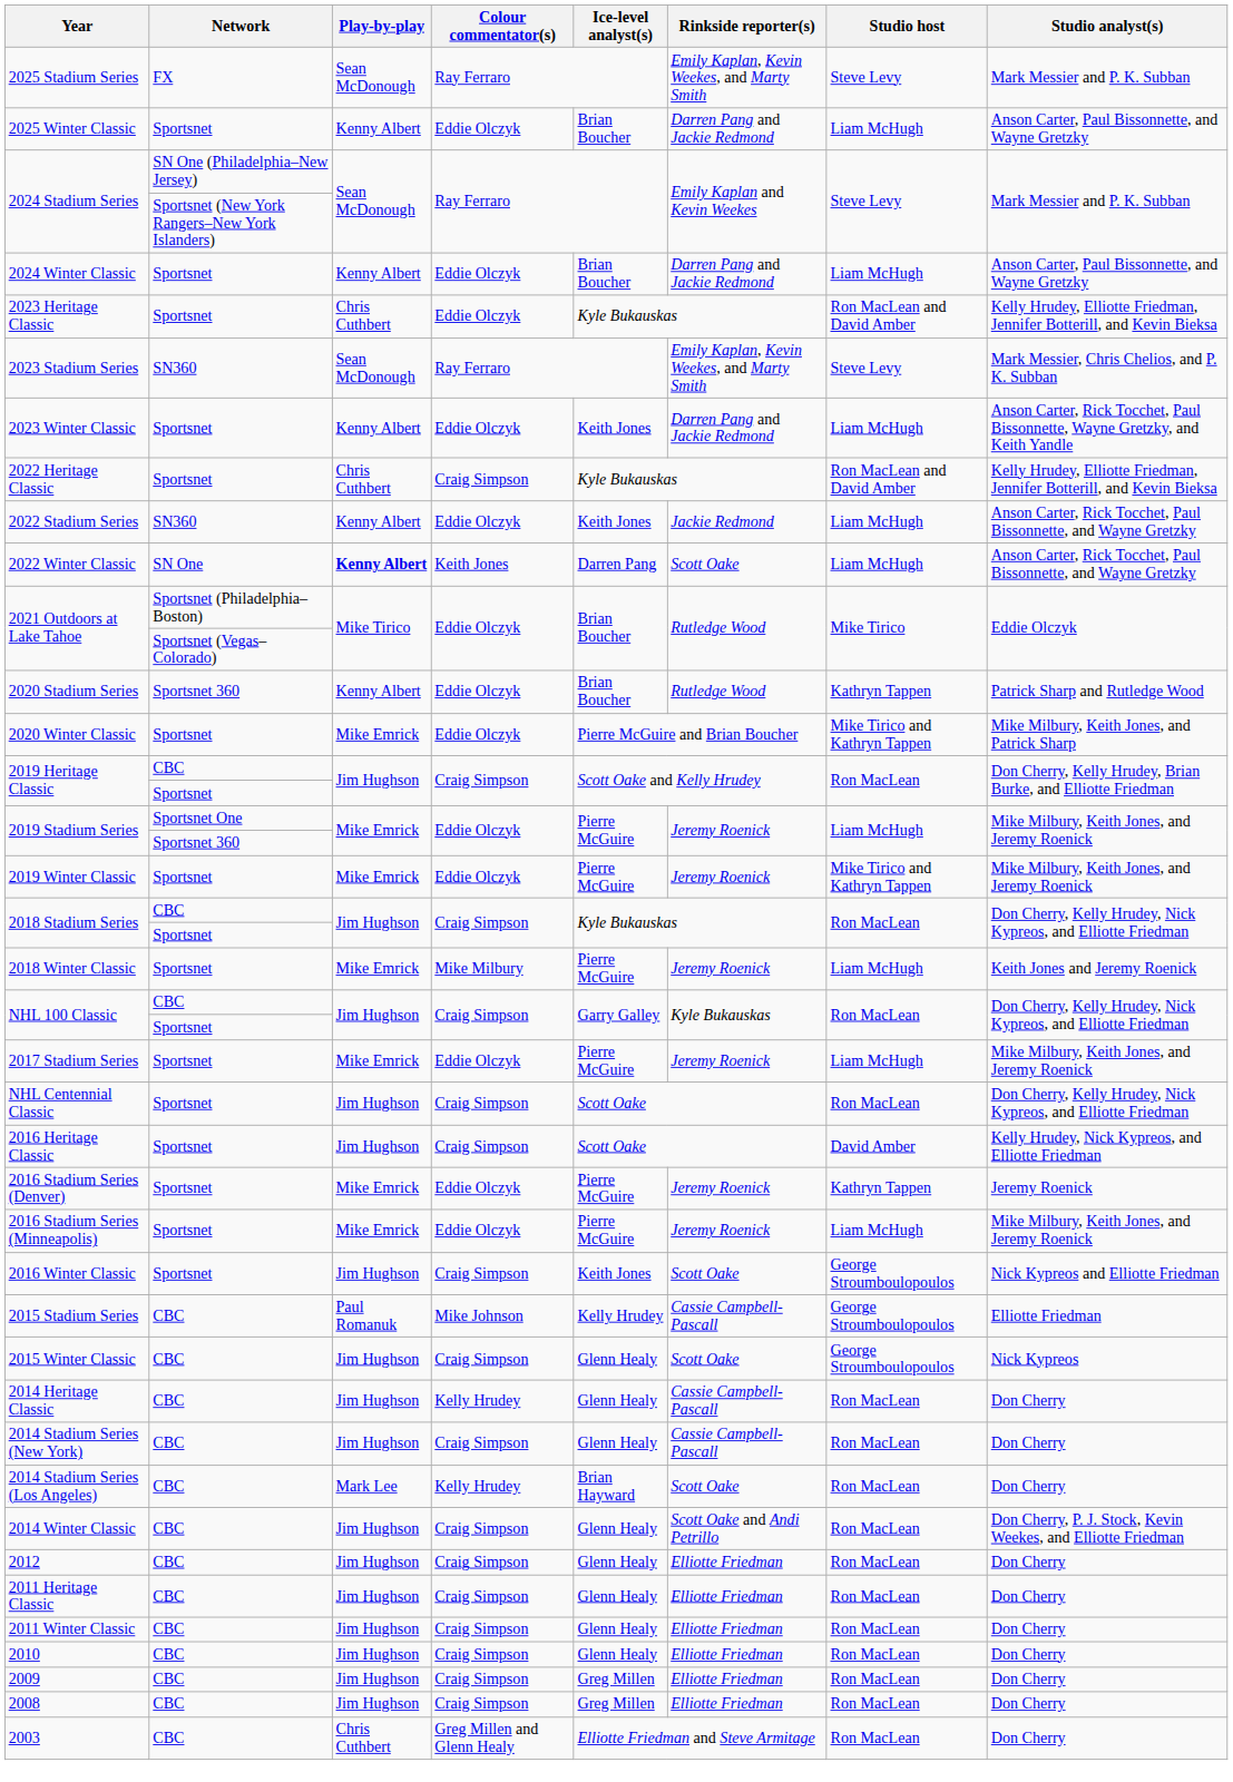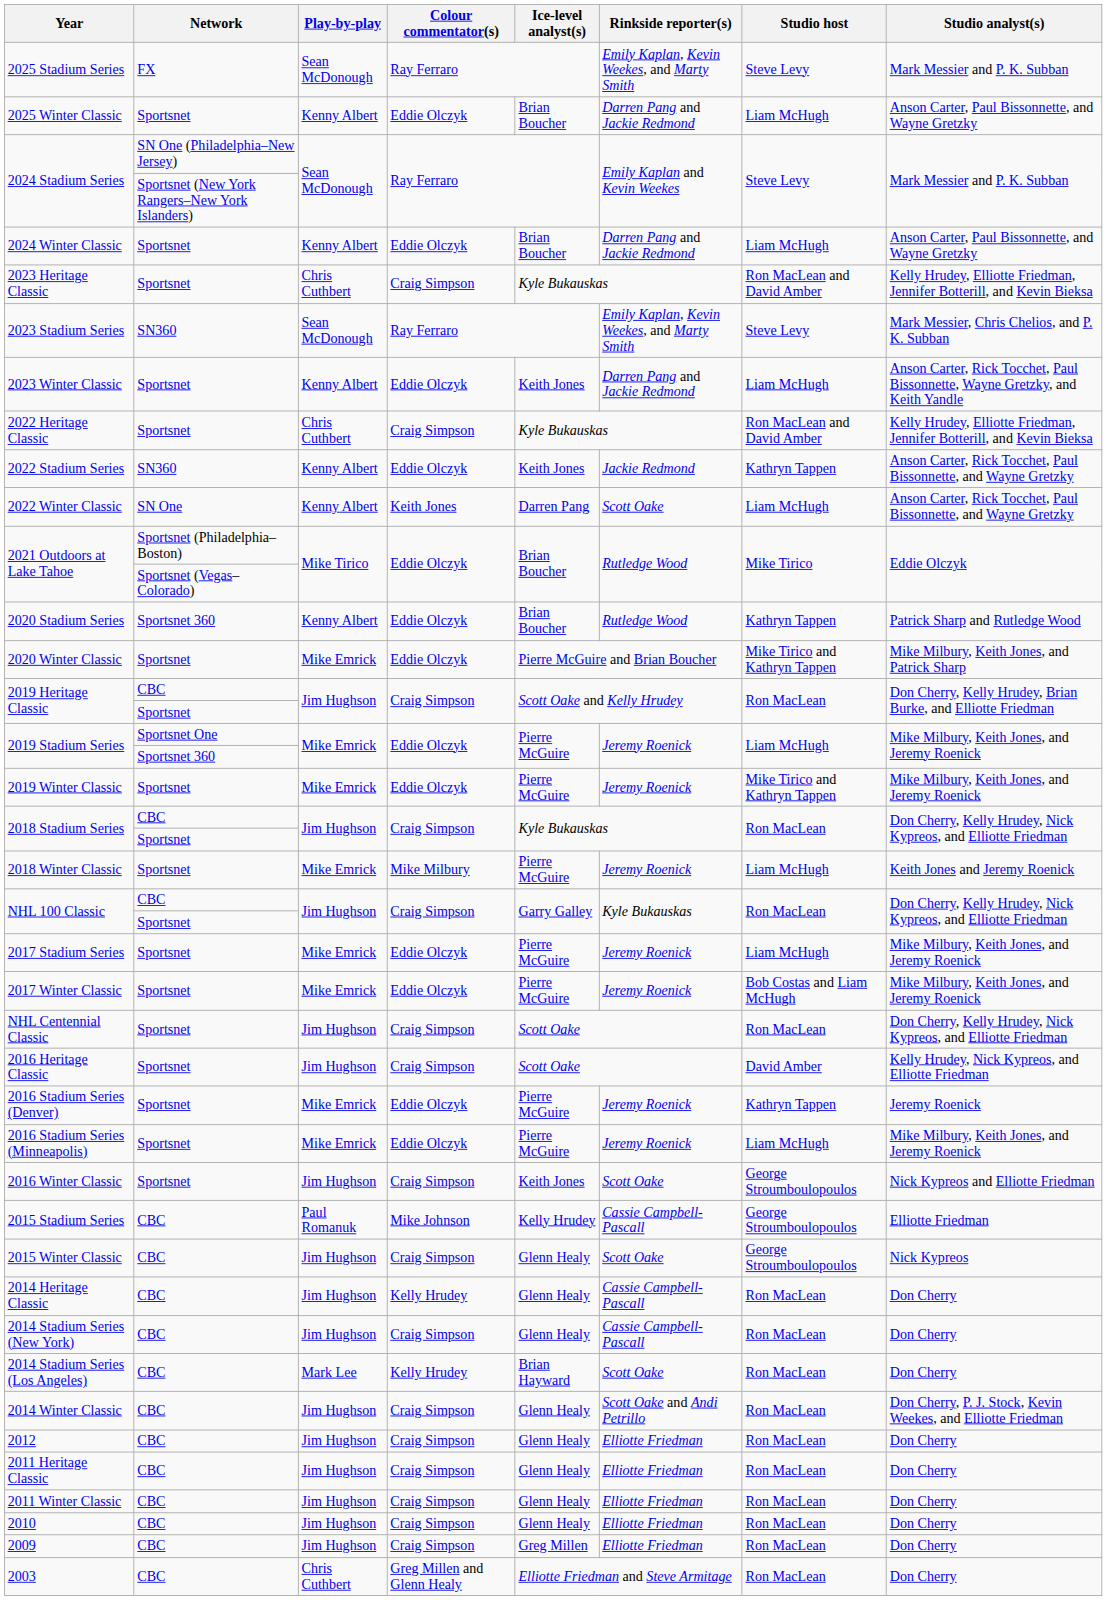 <table class="wikitable">
 <tr>
 <th>Year</th>
 <th>Network</th>
 <th><a href='#'>Play-by-play</a></th>
 <th><a href='#'>Colour commentator</a>(s)</th>
 <th>Ice-level analyst(s)</th>
 <th>Rinkside reporter(s)</th>
 <th>Studio host</th>
 <th>Studio analyst(s)</th>
 </tr>
 <tr>
 <td><a href='#'>2025 Stadium Series</a></td>
 <td><a href='#'>FX</a></td>
 <td><a href='#'>Sean McDonough</a></td>
 <td colspan="2"><a href='#'>Ray Ferraro</a></td>
 <td><em><a href='#'>Emily Kaplan</a></em>, <em><a href='#'>Kevin Weekes</a></em>, and <em><a href='#'>Marty Smith</a></em></td>
 <td><a href='#'>Steve Levy</a></td>
 <td><a href='#'>Mark Messier</a> and <a href='#'>P. K. Subban</a></td>
 </tr>
 <tr>
 <td><a href='#'>2025 Winter Classic</a></td>
 <td><a href='#'>Sportsnet</a></td>
 <td><a href='#'>Kenny Albert</a></td>
 <td><a href='#'>Eddie Olczyk</a></td>
 <td><a href='#'>Brian Boucher</a></td>
 <td><em><a href='#'>Darren Pang</a></em> and <em><a href='#'>Jackie Redmond</a></em></td>
 <td><a href='#'>Liam McHugh</a></td>
 <td><a href='#'>Anson Carter</a>, <a href='#'>Paul Bissonnette</a>, and <a href='#'>Wayne Gretzky</a></td>
 </tr>
 <tr>
 <td rowspan="2"><a href='#'>2024 Stadium Series</a></td>
 <td><a href='#'>SN One</a> (<a href='#'>Philadelphia–New Jersey</a>)</td>
 <td rowspan="2"><a href='#'>Sean McDonough</a></td>
 <td rowspan="2" colspan="2"><a href='#'>Ray Ferraro</a></td>
 <td rowspan="2"><em><a href='#'>Emily Kaplan</a></em> and <em><a href='#'>Kevin Weekes</a></em></td>
 <td rowspan="2"><a href='#'>Steve Levy</a></td>
 <td rowspan="2"><a href='#'>Mark Messier</a> and <a href='#'>P. K. Subban</a></td>
 </tr>
 <tr>
 <td><a href='#'>Sportsnet</a> (<a href='#'>New York Rangers–New York Islanders</a>)</td>
 </tr>
 <tr>
 <td><a href='#'>2024 Winter Classic</a></td>
 <td><a href='#'>Sportsnet</a></td>
 <td><a href='#'>Kenny Albert</a></td>
 <td><a href='#'>Eddie Olczyk</a></td>
 <td><a href='#'>Brian Boucher</a></td>
 <td><em><a href='#'>Darren Pang</a></em> and <em><a href='#'>Jackie Redmond</a></em></td>
 <td><a href='#'>Liam McHugh</a></td>
 <td><a href='#'>Anson Carter</a>, <a href='#'>Paul Bissonnette</a>, and <a href='#'>Wayne Gretzky</a></td>
 </tr>
 <tr>
 <td><a href='#'>2023 Heritage Classic</a></td>
 <td><a href='#'>Sportsnet</a></td>
 <td><a href='#'>Chris Cuthbert</a></td>
-<td><a href='#'>Eddie Olczyk</a></td>
+<td><a href='#'>Craig Simpson</a></td>
 <td colspan="2"><em>Kyle Bukauskas</em></td>
 <td><a href='#'>Ron MacLean</a> and <a href='#'>David Amber</a></td>
 <td><a href='#'>Kelly Hrudey</a>, <a href='#'>Elliotte Friedman</a>, <a href='#'>Jennifer Botterill</a>, and <a href='#'>Kevin Bieksa</a></td>
 </tr>
 <tr>
 <td><a href='#'>2023 Stadium Series</a></td>
 <td><a href='#'>SN360</a></td>
 <td><a href='#'>Sean McDonough</a></td>
 <td colspan="2"><a href='#'>Ray Ferraro</a></td>
 <td><em><a href='#'>Emily Kaplan</a></em>, <em><a href='#'>Kevin Weekes</a></em>, and <em><a href='#'>Marty Smith</a></em></td>
 <td><a href='#'>Steve Levy</a></td>
 <td><a href='#'>Mark Messier</a>, <a href='#'>Chris Chelios</a>, and <a href='#'>P. K. Subban</a></td>
 </tr>
 <tr>
 <td><a href='#'>2023 Winter Classic</a></td>
 <td><a href='#'>Sportsnet</a></td>
 <td><a href='#'>Kenny Albert</a></td>
 <td><a href='#'>Eddie Olczyk</a></td>
 <td><a href='#'>Keith Jones</a></td>
 <td><em><a href='#'>Darren Pang</a></em> and <em><a href='#'>Jackie Redmond</a></em></td>
 <td><a href='#'>Liam McHugh</a></td>
 <td><a href='#'>Anson Carter</a>, <a href='#'>Rick Tocchet</a>, <a href='#'>Paul Bissonnette</a>, <a href='#'>Wayne Gretzky</a>, and <a href='#'>Keith Yandle</a></td>
 </tr>
 <tr>
 <td><a href='#'>2022 Heritage Classic</a></td>
 <td><a href='#'>Sportsnet</a></td>
 <td><a href='#'>Chris Cuthbert</a></td>
 <td><a href='#'>Craig Simpson</a></td>
 <td colspan="2"><em>Kyle Bukauskas</em></td>
 <td><a href='#'>Ron MacLean</a> and <a href='#'>David Amber</a></td>
 <td><a href='#'>Kelly Hrudey</a>, <a href='#'>Elliotte Friedman</a>, <a href='#'>Jennifer Botterill</a>, and <a href='#'>Kevin Bieksa</a></td>
 </tr>
 <tr>
 <td><a href='#'>2022 Stadium Series</a></td>
 <td><a href='#'>SN360</a></td>
 <td><a href='#'>Kenny Albert</a></td>
 <td><a href='#'>Eddie Olczyk</a></td>
 <td><a href='#'>Keith Jones</a></td>
 <td><em><a href='#'>Jackie Redmond</a></em></td>
-<td><a href='#'>Liam McHugh</a></td>
+<td><a href='#'>Kathryn Tappen</a></td>
 <td><a href='#'>Anson Carter</a>, <a href='#'>Rick Tocchet</a>, <a href='#'>Paul Bissonnette</a>, and <a href='#'>Wayne Gretzky</a></td>
 </tr>
 <tr>
 <td><a href='#'>2022 Winter Classic</a></td>
 <td><a href='#'>SN One</a></td>
-<td><strong><a href='#'>Kenny Albert</a></strong></td>
+<td><a href='#'>Kenny Albert</a></td>
 <td><a href='#'>Keith Jones</a></td>
 <td><a href='#'>Darren Pang</a></td>
 <td><em><a href='#'>Scott Oake</a></em></td>
 <td><a href='#'>Liam McHugh</a></td>
 <td><a href='#'>Anson Carter</a>, <a href='#'>Rick Tocchet</a>, <a href='#'>Paul Bissonnette</a>, and <a href='#'>Wayne Gretzky</a></td>
 </tr>
 <tr>
 <td rowspan="2"><a href='#'>2021 Outdoors at Lake Tahoe</a></td>
 <td><a href='#'>Sportsnet</a> (Philadelphia–Boston)</td>
 <td rowspan="2"><a href='#'>Mike Tirico</a></td>
 <td rowspan="2"><a href='#'>Eddie Olczyk</a></td>
 <td rowspan="2"><a href='#'>Brian Boucher</a></td>
 <td rowspan="2"><em><a href='#'>Rutledge Wood</a></em></td>
 <td rowspan="2"><a href='#'>Mike Tirico</a></td>
 <td rowspan="2"><a href='#'>Eddie Olczyk</a></td>
 </tr>
 <tr>
 <td><a href='#'>Sportsnet</a> (<a href='#'>Vegas</a>–<a href='#'>Colorado</a>)</td>
 </tr>
 <tr>
 <td><a href='#'>2020 Stadium Series</a></td>
 <td><a href='#'>Sportsnet 360</a></td>
 <td><a href='#'>Kenny Albert</a></td>
 <td><a href='#'>Eddie Olczyk</a></td>
 <td><a href='#'>Brian Boucher</a></td>
 <td><em><a href='#'>Rutledge Wood</a></em></td>
 <td><a href='#'>Kathryn Tappen</a></td>
 <td><a href='#'>Patrick Sharp</a> and <a href='#'>Rutledge Wood</a></td>
 </tr>
 <tr>
 <td><a href='#'>2020 Winter Classic</a></td>
 <td><a href='#'>Sportsnet</a></td>
 <td><a href='#'>Mike Emrick</a></td>
 <td><a href='#'>Eddie Olczyk</a></td>
 <td colspan="2"><a href='#'>Pierre McGuire</a> and <a href='#'>Brian Boucher</a></td>
 <td><a href='#'>Mike Tirico</a> and <a href='#'>Kathryn Tappen</a></td>
 <td><a href='#'>Mike Milbury</a>, <a href='#'>Keith Jones</a>, and <a href='#'>Patrick Sharp</a></td>
 </tr>
 <tr>
 <td rowspan="2"><a href='#'>2019 Heritage Classic</a></td>
 <td><a href='#'>CBC</a></td>
 <td rowspan="2"><a href='#'>Jim Hughson</a></td>
 <td rowspan="2"><a href='#'>Craig Simpson</a></td>
 <td colspan="2" rowspan="2"><em><a href='#'>Scott Oake</a></em> and <em><a href='#'>Kelly Hrudey</a></em></td>
 <td rowspan="2"><a href='#'>Ron MacLean</a></td>
 <td rowspan="2"><a href='#'>Don Cherry</a>, <a href='#'>Kelly Hrudey</a>, <a href='#'>Brian Burke</a>, and <a href='#'>Elliotte Friedman</a></td>
 </tr>
 <tr>
 <td><a href='#'>Sportsnet</a></td>
 </tr>
 <tr>
 <td rowspan="2"><a href='#'>2019 Stadium Series</a></td>
 <td><a href='#'>Sportsnet One</a></td>
 <td rowspan="2"><a href='#'>Mike Emrick</a></td>
 <td rowspan="2"><a href='#'>Eddie Olczyk</a></td>
 <td rowspan="2"><a href='#'>Pierre McGuire</a></td>
 <td rowspan="2"><em><a href='#'>Jeremy Roenick</a></em></td>
 <td rowspan="2"><a href='#'>Liam McHugh</a></td>
 <td rowspan="2"><a href='#'>Mike Milbury</a>, <a href='#'>Keith Jones</a>, and <a href='#'>Jeremy Roenick</a></td>
 </tr>
 <tr>
 <td><a href='#'>Sportsnet 360</a></td>
 </tr>
 <tr>
 <td><a href='#'>2019 Winter Classic</a></td>
 <td><a href='#'>Sportsnet</a></td>
 <td><a href='#'>Mike Emrick</a></td>
 <td><a href='#'>Eddie Olczyk</a></td>
 <td><a href='#'>Pierre McGuire</a></td>
 <td><em><a href='#'>Jeremy Roenick</a></em></td>
 <td><a href='#'>Mike Tirico</a> and <a href='#'>Kathryn Tappen</a></td>
 <td><a href='#'>Mike Milbury</a>, <a href='#'>Keith Jones</a>, and <a href='#'>Jeremy Roenick</a></td>
 </tr>
 <tr>
 <td rowspan="2"><a href='#'>2018 Stadium Series</a></td>
 <td><a href='#'>CBC</a></td>
 <td rowspan="2"><a href='#'>Jim Hughson</a></td>
 <td rowspan="2"><a href='#'>Craig Simpson</a></td>
 <td colspan="2" rowspan="2"><em>Kyle Bukauskas</em></td>
 <td rowspan="2"><a href='#'>Ron MacLean</a></td>
 <td rowspan="2"><a href='#'>Don Cherry</a>, <a href='#'>Kelly Hrudey</a>, <a href='#'>Nick Kypreos</a>, and <a href='#'>Elliotte Friedman</a></td>
 </tr>
 <tr>
 <td><a href='#'>Sportsnet</a></td>
 </tr>
 <tr>
 <td><a href='#'>2018 Winter Classic</a></td>
 <td><a href='#'>Sportsnet</a></td>
 <td><a href='#'>Mike Emrick</a></td>
 <td><a href='#'>Mike Milbury</a></td>
 <td><a href='#'>Pierre McGuire</a></td>
 <td><em><a href='#'>Jeremy Roenick</a></em></td>
 <td><a href='#'>Liam McHugh</a></td>
 <td><a href='#'>Keith Jones</a> and <a href='#'>Jeremy Roenick</a></td>
 </tr>
 <tr>
 <td rowspan="2"><a href='#'>NHL 100 Classic</a></td>
 <td><a href='#'>CBC</a></td>
 <td rowspan="2"><a href='#'>Jim Hughson</a></td>
 <td rowspan="2"><a href='#'>Craig Simpson</a></td>
 <td rowspan="2"><a href='#'>Garry Galley</a></td>
 <td rowspan="2"><em>Kyle Bukauskas</em></td>
 <td rowspan="2"><a href='#'>Ron MacLean</a></td>
 <td rowspan="2"><a href='#'>Don Cherry</a>, <a href='#'>Kelly Hrudey</a>, <a href='#'>Nick Kypreos</a>, and <a href='#'>Elliotte Friedman</a></td>
 </tr>
 <tr>
 <td><a href='#'>Sportsnet</a></td>
 </tr>
 <tr>
 <td><a href='#'>2017 Stadium Series</a></td>
 <td><a href='#'>Sportsnet</a></td>
 <td><a href='#'>Mike Emrick</a></td>
 <td><a href='#'>Eddie Olczyk</a></td>
 <td><a href='#'>Pierre McGuire</a></td>
 <td><em><a href='#'>Jeremy Roenick</a></em></td>
 <td><a href='#'>Liam McHugh</a></td>
+<td><a href='#'>Mike Milbury</a>, <a href='#'>Keith Jones</a>, and <a href='#'>Jeremy Roenick</a></td>
+</tr>
+<tr>
+<td><a href='#'>2017 Winter Classic</a></td>
+<td><a href='#'>Sportsnet</a></td>
+<td><a href='#'>Mike Emrick</a></td>
+<td><a href='#'>Eddie Olczyk</a></td>
+<td><a href='#'>Pierre McGuire</a></td>
+<td><em><a href='#'>Jeremy Roenick</a></em></td>
+<td><a href='#'>Bob Costas</a> and <a href='#'>Liam McHugh</a></td>
 <td><a href='#'>Mike Milbury</a>, <a href='#'>Keith Jones</a>, and <a href='#'>Jeremy Roenick</a></td>
 </tr>
 <tr>
 <td><a href='#'>NHL Centennial Classic</a></td>
 <td><a href='#'>Sportsnet</a></td>
 <td><a href='#'>Jim Hughson</a></td>
 <td><a href='#'>Craig Simpson</a></td>
 <td colspan="2"><em><a href='#'>Scott Oake</a></em></td>
 <td><a href='#'>Ron MacLean</a></td>
 <td><a href='#'>Don Cherry</a>, <a href='#'>Kelly Hrudey</a>, <a href='#'>Nick Kypreos</a>, and <a href='#'>Elliotte Friedman</a></td>
 </tr>
 <tr>
 <td><a href='#'>2016 Heritage Classic</a></td>
 <td><a href='#'>Sportsnet</a></td>
 <td><a href='#'>Jim Hughson</a></td>
 <td><a href='#'>Craig Simpson</a></td>
 <td colspan="2"><em><a href='#'>Scott Oake</a></em></td>
 <td><a href='#'>David Amber</a></td>
 <td><a href='#'>Kelly Hrudey</a>, <a href='#'>Nick Kypreos</a>, and <a href='#'>Elliotte Friedman</a></td>
 </tr>
 <tr>
 <td><a href='#'>2016 Stadium Series (Denver)</a></td>
 <td><a href='#'>Sportsnet</a></td>
 <td><a href='#'>Mike Emrick</a></td>
 <td><a href='#'>Eddie Olczyk</a></td>
 <td><a href='#'>Pierre McGuire</a></td>
 <td><em><a href='#'>Jeremy Roenick</a></em></td>
 <td><a href='#'>Kathryn Tappen</a></td>
 <td><a href='#'>Jeremy Roenick</a></td>
 </tr>
 <tr>
 <td><a href='#'>2016 Stadium Series (Minneapolis)</a></td>
 <td><a href='#'>Sportsnet</a></td>
 <td><a href='#'>Mike Emrick</a></td>
 <td><a href='#'>Eddie Olczyk</a></td>
 <td><a href='#'>Pierre McGuire</a></td>
 <td><em><a href='#'>Jeremy Roenick</a></em></td>
 <td><a href='#'>Liam McHugh</a></td>
 <td><a href='#'>Mike Milbury</a>, <a href='#'>Keith Jones</a>, and <a href='#'>Jeremy Roenick</a></td>
 </tr>
 <tr>
 <td><a href='#'>2016 Winter Classic</a></td>
 <td><a href='#'>Sportsnet</a></td>
 <td><a href='#'>Jim Hughson</a></td>
 <td><a href='#'>Craig Simpson</a></td>
 <td><a href='#'>Keith Jones</a></td>
 <td><em><a href='#'>Scott Oake</a></em></td>
 <td><a href='#'>George Stroumboulopoulos</a></td>
 <td><a href='#'>Nick Kypreos</a> and <a href='#'>Elliotte Friedman</a></td>
 </tr>
 <tr>
 <td><a href='#'>2015 Stadium Series</a></td>
 <td><a href='#'>CBC</a></td>
 <td><a href='#'>Paul Romanuk</a></td>
 <td><a href='#'>Mike Johnson</a></td>
 <td><a href='#'>Kelly Hrudey</a></td>
 <td><em><a href='#'>Cassie Campbell-Pascall</a></em></td>
 <td><a href='#'>George Stroumboulopoulos</a></td>
 <td><a href='#'>Elliotte Friedman</a></td>
 </tr>
 <tr>
 <td><a href='#'>2015 Winter Classic</a></td>
 <td><a href='#'>CBC</a></td>
 <td><a href='#'>Jim Hughson</a></td>
 <td><a href='#'>Craig Simpson</a></td>
 <td><a href='#'>Glenn Healy</a></td>
 <td><em><a href='#'>Scott Oake</a></em></td>
 <td><a href='#'>George Stroumboulopoulos</a></td>
 <td><a href='#'>Nick Kypreos</a></td>
 </tr>
 <tr>
 <td><a href='#'>2014 Heritage Classic</a></td>
 <td><a href='#'>CBC</a></td>
 <td><a href='#'>Jim Hughson</a></td>
 <td><a href='#'>Kelly Hrudey</a></td>
 <td><a href='#'>Glenn Healy</a></td>
 <td><em><a href='#'>Cassie Campbell-Pascall</a></em></td>
 <td><a href='#'>Ron MacLean</a></td>
 <td><a href='#'>Don Cherry</a></td>
 </tr>
 <tr>
 <td><a href='#'>2014 Stadium Series (New York)</a></td>
 <td><a href='#'>CBC</a></td>
 <td><a href='#'>Jim Hughson</a></td>
 <td><a href='#'>Craig Simpson</a></td>
 <td><a href='#'>Glenn Healy</a></td>
 <td><em><a href='#'>Cassie Campbell-Pascall</a></em></td>
 <td><a href='#'>Ron MacLean</a></td>
 <td><a href='#'>Don Cherry</a></td>
 </tr>
 <tr>
 <td><a href='#'>2014 Stadium Series (Los Angeles)</a></td>
 <td><a href='#'>CBC</a></td>
 <td><a href='#'>Mark Lee</a></td>
 <td><a href='#'>Kelly Hrudey</a></td>
 <td><a href='#'>Brian Hayward</a></td>
 <td><em><a href='#'>Scott Oake</a></em></td>
 <td><a href='#'>Ron MacLean</a></td>
 <td><a href='#'>Don Cherry</a></td>
 </tr>
 <tr>
 <td><a href='#'>2014 Winter Classic</a></td>
 <td><a href='#'>CBC</a></td>
 <td><a href='#'>Jim Hughson</a></td>
 <td><a href='#'>Craig Simpson</a></td>
 <td><a href='#'>Glenn Healy</a></td>
 <td><em><a href='#'>Scott Oake</a></em> and <em><a href='#'>Andi Petrillo</a></em></td>
 <td><a href='#'>Ron MacLean</a></td>
 <td><a href='#'>Don Cherry</a>, <a href='#'>P. J. Stock</a>, <a href='#'>Kevin Weekes</a>, and <a href='#'>Elliotte Friedman</a></td>
 </tr>
 <tr>
 <td><a href='#'>2012</a></td>
 <td><a href='#'>CBC</a></td>
 <td><a href='#'>Jim Hughson</a></td>
 <td><a href='#'>Craig Simpson</a></td>
 <td><a href='#'>Glenn Healy</a></td>
 <td><em><a href='#'>Elliotte Friedman</a></em></td>
 <td><a href='#'>Ron MacLean</a></td>
 <td><a href='#'>Don Cherry</a></td>
 </tr>
 <tr>
 <td><a href='#'>2011 Heritage Classic</a></td>
 <td><a href='#'>CBC</a></td>
 <td><a href='#'>Jim Hughson</a></td>
 <td><a href='#'>Craig Simpson</a></td>
 <td><a href='#'>Glenn Healy</a></td>
 <td><em><a href='#'>Elliotte Friedman</a></em></td>
 <td><a href='#'>Ron MacLean</a></td>
 <td><a href='#'>Don Cherry</a></td>
 </tr>
 <tr>
 <td><a href='#'>2011 Winter Classic</a></td>
 <td><a href='#'>CBC</a></td>
 <td><a href='#'>Jim Hughson</a></td>
 <td><a href='#'>Craig Simpson</a></td>
 <td><a href='#'>Glenn Healy</a></td>
 <td><em><a href='#'>Elliotte Friedman</a></em></td>
 <td><a href='#'>Ron MacLean</a></td>
 <td><a href='#'>Don Cherry</a></td>
 </tr>
 <tr>
 <td><a href='#'>2010</a></td>
 <td><a href='#'>CBC</a></td>
 <td><a href='#'>Jim Hughson</a></td>
 <td><a href='#'>Craig Simpson</a></td>
 <td><a href='#'>Glenn Healy</a></td>
 <td><em><a href='#'>Elliotte Friedman</a></em></td>
 <td><a href='#'>Ron MacLean</a></td>
 <td><a href='#'>Don Cherry</a></td>
 </tr>
 <tr>
 <td><a href='#'>2009</a></td>
 <td><a href='#'>CBC</a></td>
 <td><a href='#'>Jim Hughson</a></td>
 <td><a href='#'>Craig Simpson</a></td>
 <td><a href='#'>Greg Millen</a></td>
 <td><em><a href='#'>Elliotte Friedman</a></em></td>
 <td><a href='#'>Ron MacLean</a></td>
 <td><a href='#'>Don Cherry</a></td>
 </tr>
 <tr>
-<td><a href='#'>2008</a></td>
-<td><a href='#'>CBC</a></td>
-<td><a href='#'>Jim Hughson</a></td>
-<td><a href='#'>Craig Simpson</a></td>
-<td><a href='#'>Greg Millen</a></td>
-<td><em><a href='#'>Elliotte Friedman</a></em></td>
-<td><a href='#'>Ron MacLean</a></td>
-<td><a href='#'>Don Cherry</a></td>
-</tr>
-<tr>
 <td><a href='#'>2003</a></td>
 <td><a href='#'>CBC</a></td>
 <td><a href='#'>Chris Cuthbert</a></td>
 <td><a href='#'>Greg Millen</a> and <a href='#'>Glenn Healy</a></td>
 <td colspan="2"><em><a href='#'>Elliotte Friedman</a></em> and <em><a href='#'>Steve Armitage</a></em></td>
 <td><a href='#'>Ron MacLean</a></td>
 <td><a href='#'>Don Cherry</a></td>
 </tr>
 </table>
